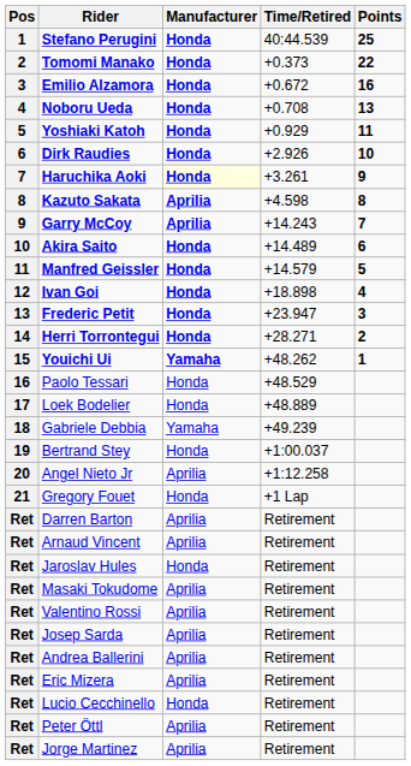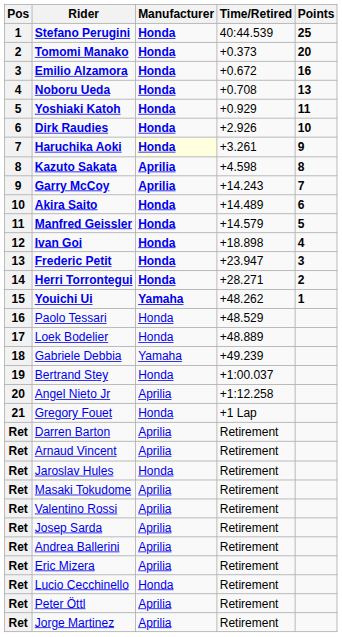 <table class="wikitable" style="font-size: 95%;">
 <tr>
 <th>Pos</th>
 <th>Rider</th>
 <th>Manufacturer</th>
 <th>Time/Retired</th>
 <th>Points</th>
 </tr>
 <tr>
 <th>1</th>
 <td> <strong><a href='#'>Stefano Perugini</a></strong></td>
 <td><strong><a href='#'>Honda</a></strong></td>
 <td>40:44.539</td>
 <td><strong>25</strong></td>
 </tr>
 <tr>
 <th>2</th>
 <td> <strong><a href='#'>Tomomi Manako</a></strong></td>
 <td><strong><a href='#'>Honda</a></strong></td>
 <td>+0.373</td>
-<td><strong>22</strong></td>
+<td><strong>20</strong></td>
 </tr>
 <tr>
 <th>3</th>
 <td> <strong><a href='#'>Emilio Alzamora</a></strong></td>
 <td><strong><a href='#'>Honda</a></strong></td>
 <td>+0.672</td>
 <td><strong>16</strong></td>
 </tr>
 <tr>
 <th>4</th>
 <td> <strong><a href='#'>Noboru Ueda</a></strong></td>
 <td><strong><a href='#'>Honda</a></strong></td>
 <td>+0.708</td>
 <td><strong>13</strong></td>
 </tr>
 <tr>
 <th>5</th>
 <td> <strong><a href='#'>Yoshiaki Katoh</a></strong></td>
 <td><strong><a href='#'>Honda</a></strong></td>
 <td>+0.929</td>
 <td><strong>11</strong></td>
 </tr>
 <tr>
 <th>6</th>
 <td> <strong><a href='#'>Dirk Raudies</a></strong></td>
 <td><strong><a href='#'>Honda</a></strong></td>
 <td>+2.926</td>
 <td><strong>10</strong></td>
 </tr>
 <tr>
 <th>7</th>
 <td> <strong><a href='#'>Haruchika Aoki</a></strong></td>
 <td style="background: lightyellow;"><strong><a href='#'>Honda</a></strong></td>
 <td>+3.261</td>
 <td><strong>9</strong></td>
 </tr>
 <tr>
 <th>8</th>
 <td> <strong><a href='#'>Kazuto Sakata</a></strong></td>
 <td><strong><a href='#'>Aprilia</a></strong></td>
 <td>+4.598</td>
 <td><strong>8</strong></td>
 </tr>
 <tr>
 <th>9</th>
 <td> <strong><a href='#'>Garry McCoy</a></strong></td>
 <td><strong><a href='#'>Aprilia</a></strong></td>
 <td>+14.243</td>
 <td><strong>7</strong></td>
 </tr>
 <tr>
 <th>10</th>
 <td> <strong><a href='#'>Akira Saito</a></strong></td>
 <td><strong><a href='#'>Honda</a></strong></td>
 <td>+14.489</td>
 <td><strong>6</strong></td>
 </tr>
 <tr>
 <th>11</th>
 <td> <strong><a href='#'>Manfred Geissler</a></strong></td>
 <td><strong><a href='#'>Honda</a></strong></td>
 <td>+14.579</td>
 <td><strong>5</strong></td>
 </tr>
 <tr>
 <th>12</th>
 <td> <strong><a href='#'>Ivan Goi</a></strong></td>
 <td><strong><a href='#'>Honda</a></strong></td>
 <td>+18.898</td>
 <td><strong>4</strong></td>
 </tr>
 <tr>
 <th>13</th>
 <td> <strong><a href='#'>Frederic Petit</a></strong></td>
 <td><strong><a href='#'>Honda</a></strong></td>
 <td>+23.947</td>
 <td><strong>3</strong></td>
 </tr>
 <tr>
 <th>14</th>
 <td> <strong><a href='#'>Herri Torrontegui</a></strong></td>
 <td><strong><a href='#'>Honda</a></strong></td>
 <td>+28.271</td>
 <td><strong>2</strong></td>
 </tr>
 <tr>
 <th>15</th>
 <td> <strong><a href='#'>Youichi Ui</a></strong></td>
 <td><strong><a href='#'>Yamaha</a></strong></td>
 <td>+48.262</td>
 <td><strong>1</strong></td>
 </tr>
 <tr>
 <th>16</th>
 <td> <a href='#'>Paolo Tessari</a></td>
 <td><a href='#'>Honda</a></td>
 <td>+48.529</td>
 <td></td>
 </tr>
 <tr>
 <th>17</th>
 <td> <a href='#'>Loek Bodelier</a></td>
 <td><a href='#'>Honda</a></td>
 <td>+48.889</td>
 <td></td>
 </tr>
 <tr>
 <th>18</th>
 <td> <a href='#'>Gabriele Debbia</a></td>
 <td><a href='#'>Yamaha</a></td>
 <td>+49.239</td>
 <td></td>
 </tr>
 <tr>
 <th>19</th>
 <td> <a href='#'>Bertrand Stey</a></td>
 <td><a href='#'>Honda</a></td>
 <td>+1:00.037</td>
 <td></td>
 </tr>
 <tr>
 <th>20</th>
 <td> <a href='#'>Angel Nieto Jr</a></td>
 <td><a href='#'>Aprilia</a></td>
 <td>+1:12.258</td>
 <td></td>
 </tr>
 <tr>
 <th>21</th>
 <td> <a href='#'>Gregory Fouet</a></td>
 <td><a href='#'>Honda</a></td>
 <td>+1 Lap</td>
 <td></td>
 </tr>
 <tr>
 <th>Ret</th>
 <td> <a href='#'>Darren Barton</a></td>
 <td><a href='#'>Aprilia</a></td>
 <td>Retirement</td>
 <td></td>
 </tr>
 <tr>
 <th>Ret</th>
 <td> <a href='#'>Arnaud Vincent</a></td>
 <td><a href='#'>Aprilia</a></td>
 <td>Retirement</td>
 <td></td>
 </tr>
 <tr>
 <th>Ret</th>
 <td> <a href='#'>Jaroslav Hules</a></td>
 <td><a href='#'>Honda</a></td>
 <td>Retirement</td>
 <td></td>
 </tr>
 <tr>
 <th>Ret</th>
 <td> <a href='#'>Masaki Tokudome</a></td>
 <td><a href='#'>Aprilia</a></td>
 <td>Retirement</td>
 <td></td>
 </tr>
 <tr>
 <th>Ret</th>
 <td> <a href='#'>Valentino Rossi</a></td>
 <td><a href='#'>Aprilia</a></td>
 <td>Retirement</td>
 <td></td>
 </tr>
 <tr>
 <th>Ret</th>
 <td> <a href='#'>Josep Sarda</a></td>
 <td><a href='#'>Aprilia</a></td>
 <td>Retirement</td>
 <td></td>
 </tr>
 <tr>
 <th>Ret</th>
 <td> <a href='#'>Andrea Ballerini</a></td>
 <td><a href='#'>Aprilia</a></td>
 <td>Retirement</td>
 <td></td>
 </tr>
 <tr>
 <th>Ret</th>
 <td> <a href='#'>Eric Mizera</a></td>
 <td><a href='#'>Aprilia</a></td>
 <td>Retirement</td>
 <td></td>
 </tr>
 <tr>
 <th>Ret</th>
 <td> <a href='#'>Lucio Cecchinello</a></td>
 <td><a href='#'>Honda</a></td>
 <td>Retirement</td>
 <td></td>
 </tr>
 <tr>
 <th>Ret</th>
 <td> <a href='#'>Peter Öttl</a></td>
 <td><a href='#'>Aprilia</a></td>
 <td>Retirement</td>
 <td></td>
 </tr>
 <tr>
 <th>Ret</th>
 <td> <a href='#'>Jorge Martinez</a></td>
 <td><a href='#'>Aprilia</a></td>
 <td>Retirement</td>
 <td></td>
 </tr>
 </table>
